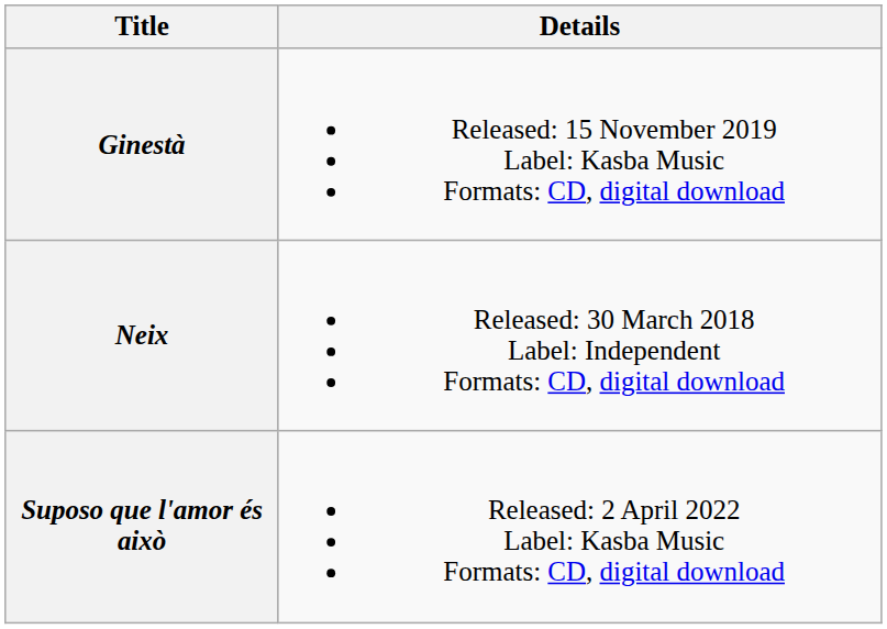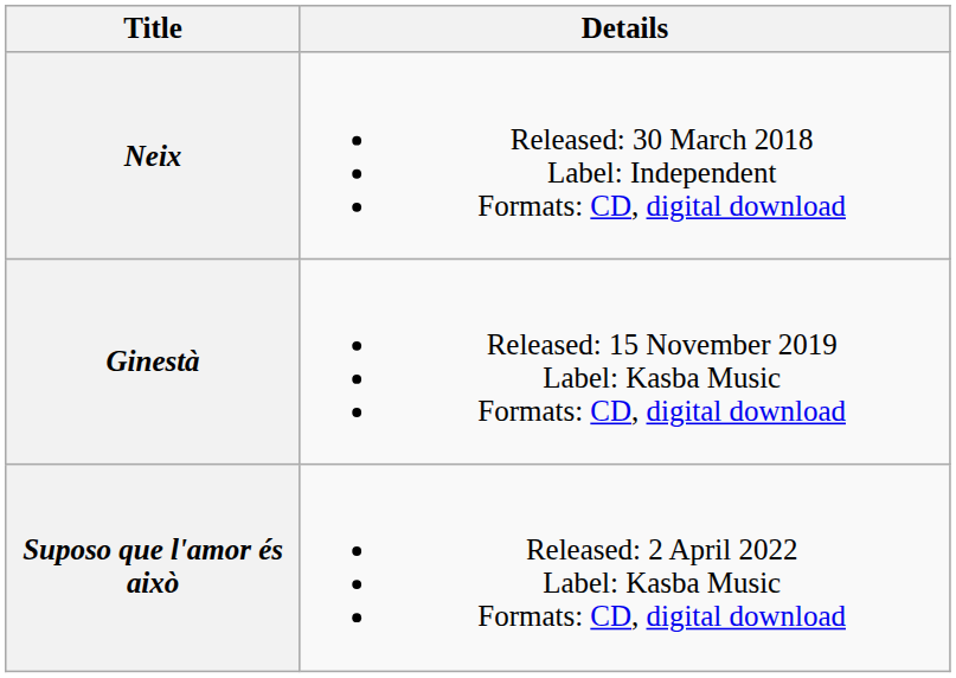 <table class="wikitable plainrowheaders" style="text-align:center;">
 <tr>
 <th scope="col" rowspan="1" style="width:9.5em;">Title</th>
 <th scope="col" rowspan="1" style="width:21.5em;">Details</th>
 </tr>
 <tr>
+<th scope="row"><em>Neix</em></th>
+<td><br><ul><li>Released: 30 March 2018</li><li>Label: Independent</li><li>Formats: <a href='#'>CD</a>, <a href='#'>digital download</a></li></ul></td>
+</tr>
+<tr>
 <th scope="row"><em>Ginestà</em></th>
 <td><br><ul><li>Released: 15 November 2019</li><li>Label: Kasba Music</li><li>Formats: <a href='#'>CD</a>, <a href='#'>digital download</a></li></ul></td>
-</tr>
-<tr>
-<th scope="row"><em>Neix</em></th>
-<td><br><ul><li>Released: 30 March 2018</li><li>Label: Independent</li><li>Formats: <a href='#'>CD</a>, <a href='#'>digital download</a></li></ul></td>
 </tr>
 <tr>
 <th scope="row"><em>Suposo que l'amor és això</em></th>
 <td><br><ul><li>Released: 2 April 2022</li><li>Label: Kasba Music</li><li>Formats: <a href='#'>CD</a>, <a href='#'>digital download</a></li></ul></td>
 </tr>
 </table>
